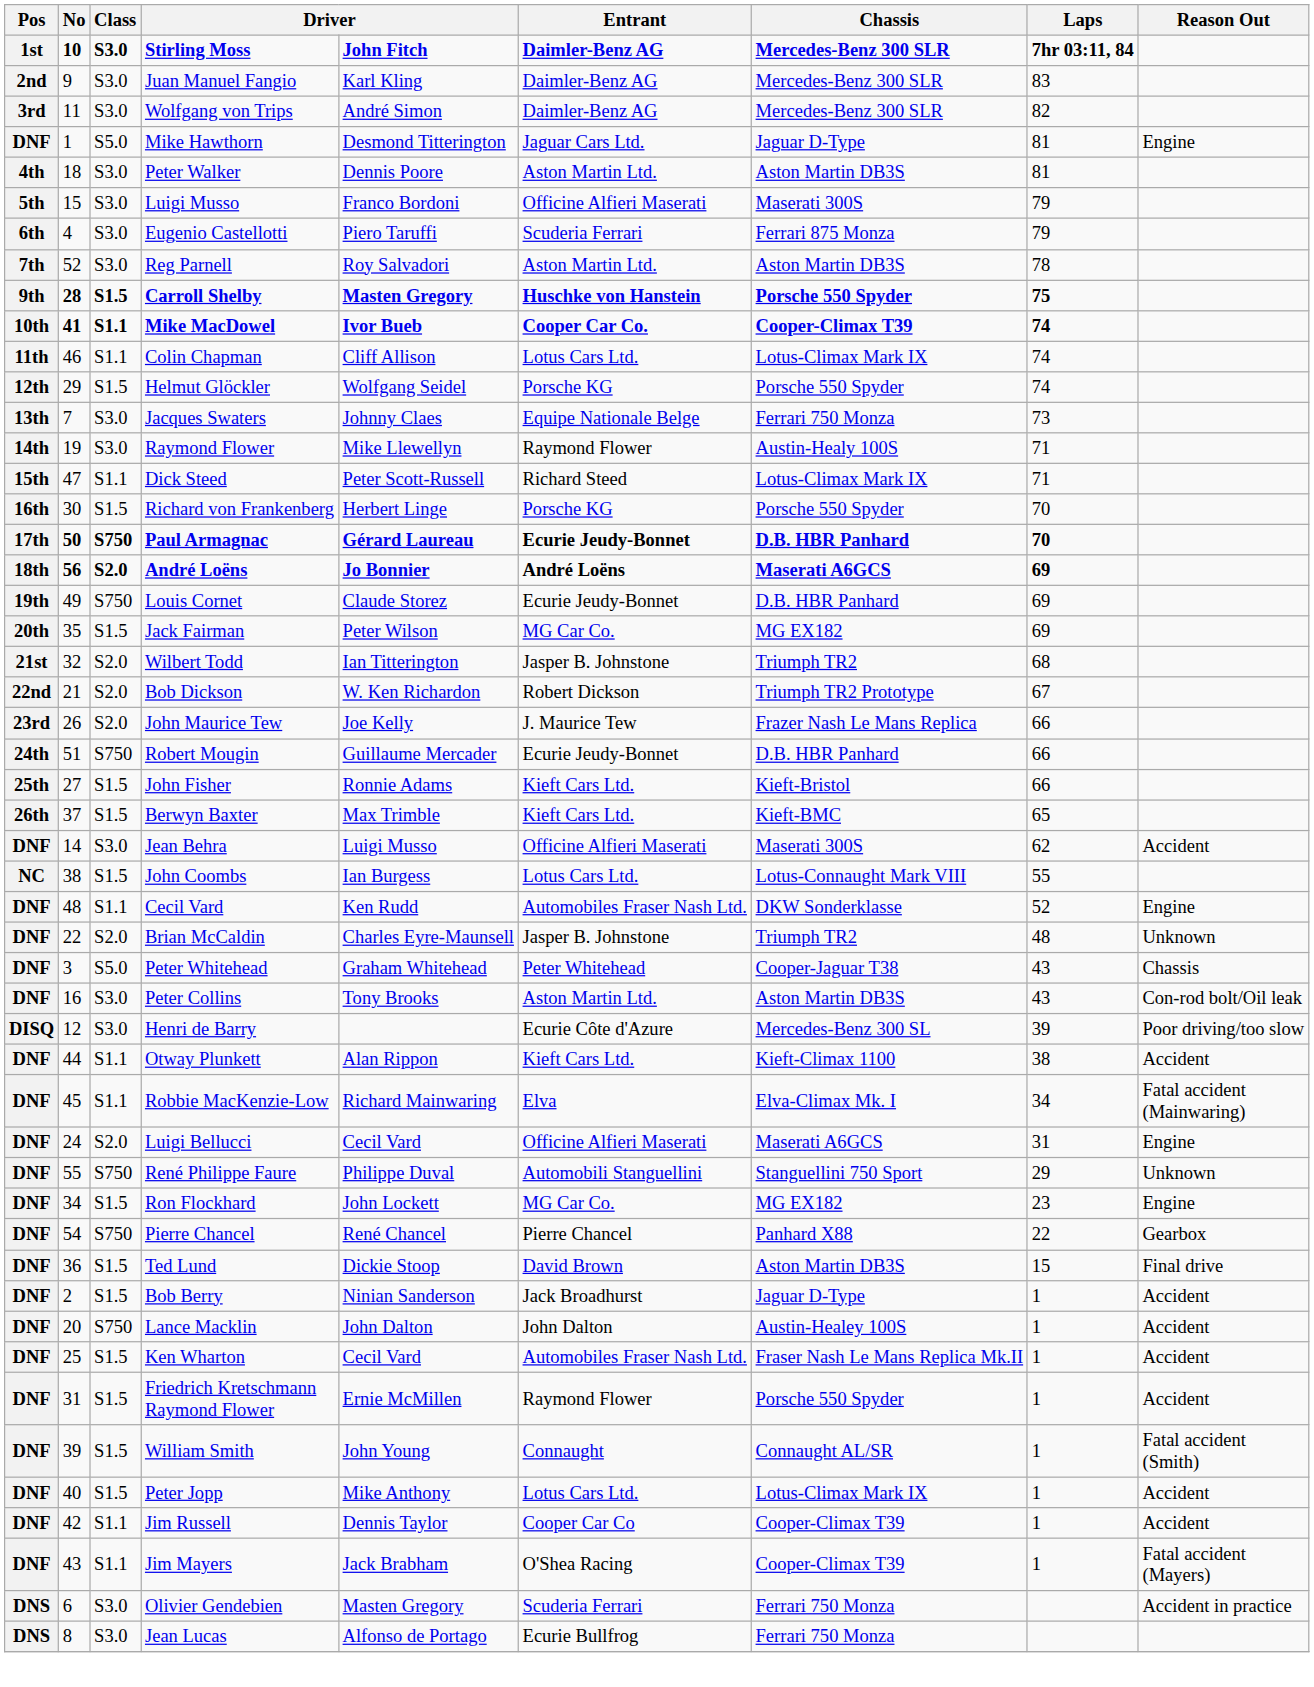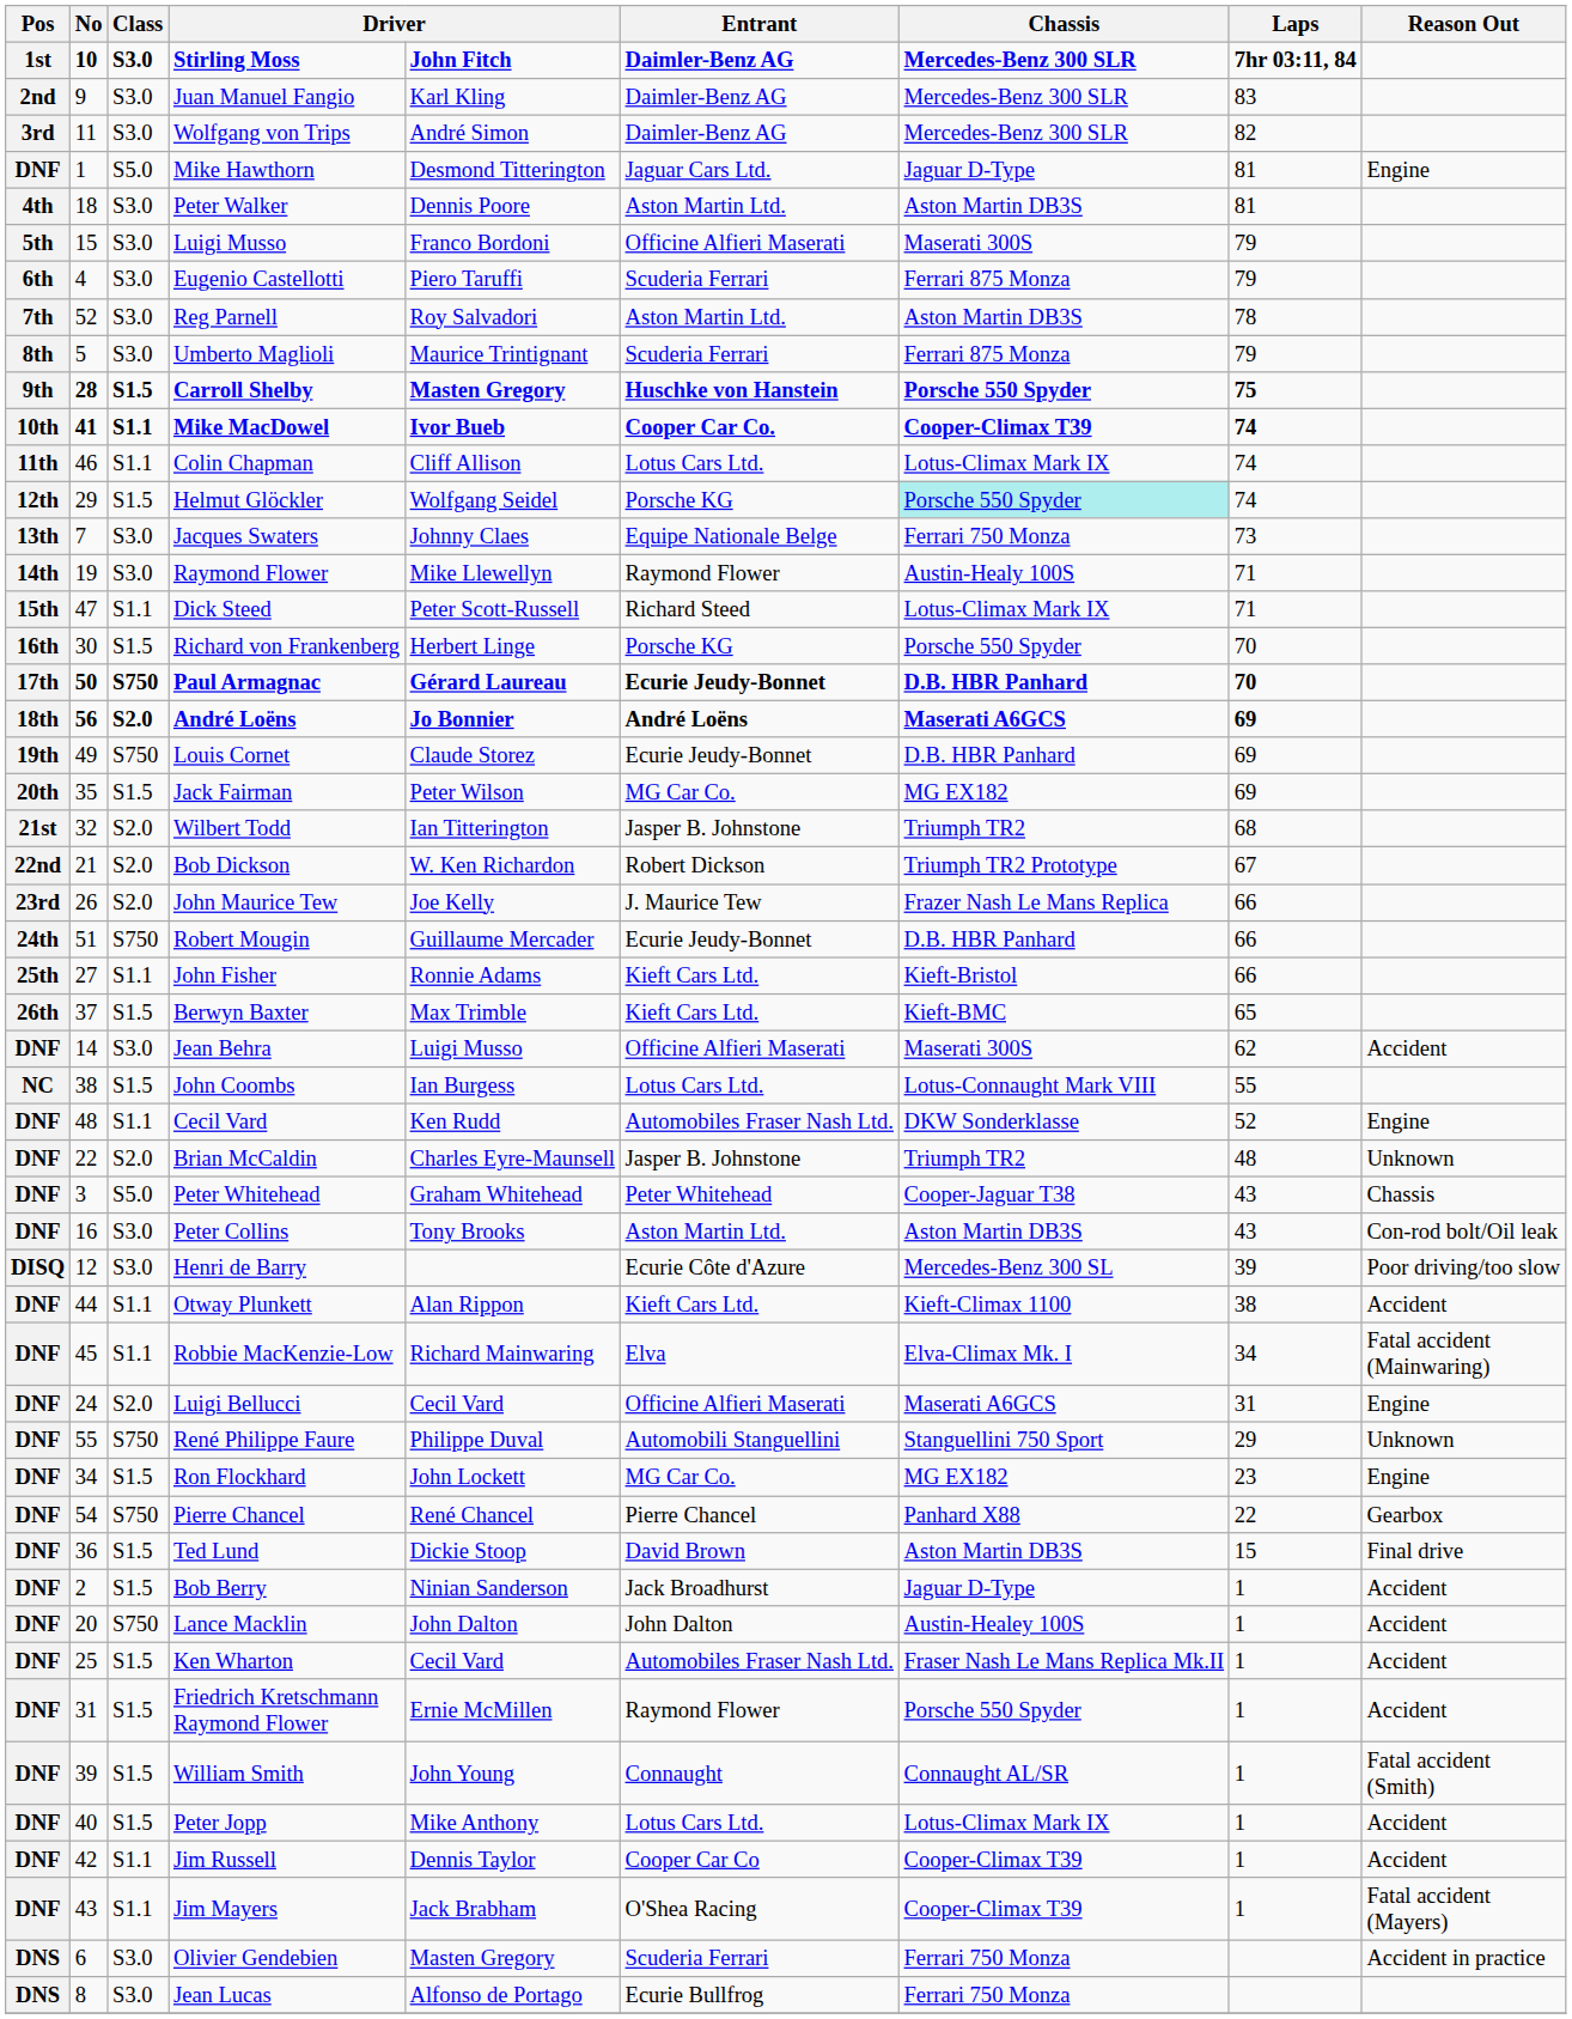 <table class="wikitable" style="font-size: 95%;">
 <tr>
 <th>Pos</th>
 <th>No</th>
 <th>Class</th>
 <th colspan=2>Driver</th>
 <th>Entrant</th>
 <th>Chassis</th>
 <th>Laps</th>
 <th>Reason Out</th>
 </tr>
 <tr>
 <th><strong>1st</strong></th>
 <td><strong>10</strong></td>
 <td><strong>S3.0</strong></td>
 <td> <strong><a href='#'>Stirling Moss</a> </strong></td>
 <td> <strong><a href='#'>John Fitch</a></strong></td>
 <td><strong><a href='#'>Daimler-Benz AG</a></strong></td>
 <td><strong><a href='#'>Mercedes-Benz 300 SLR</a></strong></td>
 <td><strong>7hr 03:11, 84</strong></td>
 <td></td>
 </tr>
 <tr>
 <th>2nd</th>
 <td>9</td>
 <td>S3.0</td>
 <td> <a href='#'>Juan Manuel Fangio</a></td>
 <td> <a href='#'>Karl Kling</a></td>
 <td><a href='#'>Daimler-Benz AG</a></td>
 <td><a href='#'>Mercedes-Benz 300 SLR</a></td>
 <td>83</td>
 <td></td>
 </tr>
 <tr>
 <th>3rd</th>
 <td>11</td>
 <td>S3.0</td>
 <td> <a href='#'>Wolfgang von Trips</a></td>
 <td> <a href='#'>André Simon</a></td>
 <td><a href='#'>Daimler-Benz AG</a></td>
 <td><a href='#'>Mercedes-Benz 300 SLR</a></td>
 <td>82</td>
 <td></td>
 </tr>
 <tr>
 <th>DNF</th>
 <td>1</td>
 <td>S5.0</td>
 <td> <a href='#'>Mike Hawthorn</a></td>
 <td> <a href='#'>Desmond Titterington</a></td>
 <td><a href='#'>Jaguar Cars Ltd.</a></td>
 <td><a href='#'>Jaguar D-Type</a></td>
 <td>81</td>
 <td>Engine</td>
 </tr>
 <tr>
 <th>4th</th>
 <td>18</td>
 <td>S3.0</td>
 <td> <a href='#'>Peter Walker</a></td>
 <td> <a href='#'>Dennis Poore</a></td>
 <td><a href='#'>Aston Martin Ltd.</a></td>
 <td><a href='#'>Aston Martin DB3S</a></td>
 <td>81</td>
 <td></td>
 </tr>
 <tr>
 <th>5th</th>
 <td>15</td>
 <td>S3.0</td>
 <td> <a href='#'>Luigi Musso</a></td>
 <td> <a href='#'>Franco Bordoni</a></td>
 <td><a href='#'>Officine Alfieri Maserati</a></td>
 <td><a href='#'>Maserati 300S</a></td>
 <td>79</td>
 <td></td>
 </tr>
 <tr>
 <th>6th</th>
 <td>4</td>
 <td>S3.0</td>
 <td> <a href='#'>Eugenio Castellotti</a></td>
 <td> <a href='#'>Piero Taruffi</a></td>
 <td><a href='#'>Scuderia Ferrari</a></td>
 <td><a href='#'>Ferrari 875 Monza</a></td>
 <td>79</td>
 <td></td>
 </tr>
 <tr>
 <th>7th</th>
 <td>52</td>
 <td>S3.0</td>
 <td> <a href='#'>Reg Parnell</a></td>
 <td> <a href='#'>Roy Salvadori</a></td>
 <td><a href='#'>Aston Martin Ltd.</a></td>
 <td><a href='#'>Aston Martin DB3S</a></td>
 <td>78</td>
 <td></td>
 </tr>
 <tr>
+<th>8th</th>
+<td>5</td>
+<td>S3.0</td>
+<td> <a href='#'>Umberto Maglioli</a></td>
+<td> <a href='#'>Maurice Trintignant</a></td>
+<td><a href='#'>Scuderia Ferrari</a></td>
+<td><a href='#'>Ferrari 875 Monza</a></td>
+<td>79</td>
+<td></td>
+</tr>
+<tr>
 <th><strong>9th</strong></th>
 <td><strong>28</strong></td>
 <td><strong>S1.5</strong></td>
 <td> <strong><a href='#'>Carroll Shelby</a> </strong></td>
 <td> <strong><a href='#'>Masten Gregory</a></strong></td>
 <td><strong><a href='#'>Huschke von Hanstein</a></strong></td>
 <td><strong><a href='#'>Porsche 550 Spyder</a></strong></td>
 <td><strong>75</strong></td>
 <td></td>
 </tr>
 <tr>
 <th><strong>10th</strong></th>
 <td><strong>41</strong></td>
 <td><strong>S1.1</strong></td>
 <td> <strong><a href='#'>Mike MacDowel</a> </strong></td>
 <td> <strong><a href='#'>Ivor Bueb</a></strong></td>
 <td><strong><a href='#'>Cooper Car Co.</a></strong></td>
 <td><strong><a href='#'>Cooper-Climax T39</a></strong></td>
 <td><strong>74</strong></td>
 <td></td>
 </tr>
 <tr>
 <th>11th</th>
 <td>46</td>
 <td>S1.1</td>
 <td> <a href='#'>Colin Chapman</a></td>
 <td> <a href='#'>Cliff Allison</a></td>
 <td><a href='#'>Lotus Cars Ltd.</a></td>
 <td><a href='#'>Lotus-Climax Mark IX</a></td>
 <td>74</td>
 <td></td>
 </tr>
 <tr>
 <th>12th</th>
 <td>29</td>
 <td>S1.5</td>
 <td> <a href='#'>Helmut Glöckler</a></td>
 <td> <a href='#'>Wolfgang Seidel</a></td>
 <td><a href='#'>Porsche KG</a></td>
-<td><a href='#'>Porsche 550 Spyder</a></td>
+<td style="background: paleturquoise;"><a href='#'>Porsche 550 Spyder</a></td>
 <td>74</td>
 <td></td>
 </tr>
 <tr>
 <th>13th</th>
 <td>7</td>
 <td>S3.0</td>
 <td> <a href='#'>Jacques Swaters</a></td>
 <td> <a href='#'>Johnny Claes</a></td>
 <td><a href='#'>Equipe Nationale Belge</a></td>
 <td><a href='#'>Ferrari 750 Monza</a></td>
 <td>73</td>
 <td></td>
 </tr>
 <tr>
 <th>14th</th>
 <td>19</td>
 <td>S3.0</td>
 <td> <a href='#'>Raymond Flower</a></td>
 <td> <a href='#'>Mike Llewellyn</a></td>
 <td>Raymond Flower</td>
 <td><a href='#'>Austin-Healy 100S</a></td>
 <td>71</td>
 <td></td>
 </tr>
 <tr>
 <th>15th</th>
 <td>47</td>
 <td>S1.1</td>
 <td> <a href='#'>Dick Steed</a></td>
 <td> <a href='#'>Peter Scott-Russell</a></td>
 <td>Richard Steed</td>
 <td><a href='#'>Lotus-Climax Mark IX</a></td>
 <td>71</td>
 <td></td>
 </tr>
 <tr>
 <th>16th</th>
 <td>30</td>
 <td>S1.5</td>
 <td> <a href='#'>Richard von Frankenberg</a></td>
 <td> <a href='#'>Herbert Linge</a></td>
 <td><a href='#'>Porsche KG</a></td>
 <td><a href='#'>Porsche 550 Spyder</a></td>
 <td>70</td>
 <td></td>
 </tr>
 <tr>
 <th><strong>17th</strong></th>
 <td><strong>50</strong></td>
 <td><strong>S750</strong></td>
 <td> <strong><a href='#'>Paul Armagnac</a> </strong></td>
 <td> <strong><a href='#'>Gérard Laureau</a></strong></td>
 <td><strong>Ecurie Jeudy-Bonnet</strong></td>
 <td><strong><a href='#'>D.B. HBR Panhard</a></strong></td>
 <td><strong>70</strong></td>
 <td></td>
 </tr>
 <tr>
 <th><strong>18th</strong></th>
 <td><strong>56</strong></td>
 <td><strong>S2.0</strong></td>
 <td> <strong><a href='#'>André Loëns</a> </strong></td>
 <td> <strong><a href='#'>Jo Bonnier</a></strong></td>
 <td><strong>André Loëns</strong></td>
 <td><strong><a href='#'>Maserati A6GCS</a></strong></td>
 <td><strong>69</strong></td>
 <td></td>
 </tr>
 <tr>
 <th>19th</th>
 <td>49</td>
 <td>S750</td>
 <td> <a href='#'>Louis Cornet</a></td>
 <td> <a href='#'>Claude Storez</a></td>
 <td>Ecurie Jeudy-Bonnet</td>
 <td><a href='#'>D.B. HBR Panhard</a></td>
 <td>69</td>
 <td></td>
 </tr>
 <tr>
 <th>20th</th>
 <td>35</td>
 <td>S1.5</td>
 <td> <a href='#'>Jack Fairman</a></td>
 <td> <a href='#'>Peter Wilson</a></td>
 <td><a href='#'>MG Car Co.</a></td>
 <td><a href='#'>MG EX182</a></td>
 <td>69</td>
 <td></td>
 </tr>
 <tr>
 <th>21st</th>
 <td>32</td>
 <td>S2.0</td>
 <td> <a href='#'>Wilbert Todd</a></td>
 <td> <a href='#'>Ian Titterington</a></td>
 <td>Jasper B. Johnstone</td>
 <td><a href='#'>Triumph TR2</a></td>
 <td>68</td>
 <td></td>
 </tr>
 <tr>
 <th>22nd</th>
 <td>21</td>
 <td>S2.0</td>
 <td> <a href='#'>Bob Dickson</a></td>
 <td> <a href='#'>W. Ken Richardon</a></td>
 <td>Robert Dickson</td>
 <td><a href='#'>Triumph TR2 Prototype</a></td>
 <td>67</td>
 <td></td>
 </tr>
 <tr>
 <th>23rd</th>
 <td>26</td>
 <td>S2.0</td>
 <td> <a href='#'>John Maurice Tew</a></td>
 <td> <a href='#'>Joe Kelly</a></td>
 <td>J. Maurice Tew</td>
 <td><a href='#'>Frazer Nash Le Mans Replica</a></td>
 <td>66</td>
 <td></td>
 </tr>
 <tr>
 <th>24th</th>
 <td>51</td>
 <td>S750</td>
 <td> <a href='#'>Robert Mougin</a></td>
 <td> <a href='#'>Guillaume Mercader</a></td>
 <td>Ecurie Jeudy-Bonnet</td>
 <td><a href='#'>D.B. HBR Panhard</a></td>
 <td>66</td>
 <td></td>
 </tr>
 <tr>
 <th>25th</th>
 <td>27</td>
-<td>S1.5</td>
+<td>S1.1</td>
 <td> <a href='#'>John Fisher</a></td>
 <td> <a href='#'>Ronnie Adams</a></td>
 <td><a href='#'>Kieft Cars Ltd.</a></td>
 <td><a href='#'>Kieft-Bristol</a></td>
 <td>66</td>
 <td></td>
 </tr>
 <tr>
 <th>26th</th>
 <td>37</td>
 <td>S1.5</td>
 <td> <a href='#'>Berwyn Baxter</a></td>
 <td> <a href='#'>Max Trimble</a></td>
 <td><a href='#'>Kieft Cars Ltd.</a></td>
 <td><a href='#'>Kieft-BMC</a></td>
 <td>65</td>
 <td></td>
 </tr>
 <tr>
 <th>DNF</th>
 <td>14</td>
 <td>S3.0</td>
 <td> <a href='#'>Jean Behra</a></td>
 <td> <a href='#'>Luigi Musso</a></td>
 <td><a href='#'>Officine Alfieri Maserati</a></td>
 <td><a href='#'>Maserati 300S</a></td>
 <td>62</td>
 <td>Accident</td>
 </tr>
 <tr>
 <th>NC</th>
 <td>38</td>
 <td>S1.5</td>
 <td> <a href='#'>John Coombs</a></td>
 <td> <a href='#'>Ian Burgess</a></td>
 <td><a href='#'>Lotus Cars Ltd.</a></td>
 <td><a href='#'>Lotus-Connaught Mark VIII</a></td>
 <td>55</td>
 <td></td>
 </tr>
 <tr>
 <th>DNF</th>
 <td>48</td>
 <td>S1.1</td>
 <td> <a href='#'>Cecil Vard</a></td>
 <td> <a href='#'>Ken Rudd</a></td>
 <td><a href='#'>Automobiles Fraser Nash Ltd.</a></td>
 <td><a href='#'>DKW Sonderklasse</a></td>
 <td>52</td>
 <td>Engine</td>
 </tr>
 <tr>
 <th>DNF</th>
 <td>22</td>
 <td>S2.0</td>
 <td> <a href='#'>Brian McCaldin</a></td>
 <td> <a href='#'>Charles Eyre-Maunsell</a></td>
 <td>Jasper B. Johnstone</td>
 <td><a href='#'>Triumph TR2</a></td>
 <td>48</td>
 <td>Unknown</td>
 </tr>
 <tr>
 <th>DNF</th>
 <td>3</td>
 <td>S5.0</td>
 <td> <a href='#'>Peter Whitehead</a></td>
 <td> <a href='#'>Graham Whitehead</a></td>
 <td><a href='#'>Peter Whitehead</a></td>
 <td><a href='#'>Cooper-Jaguar T38</a></td>
 <td>43</td>
 <td>Chassis</td>
 </tr>
 <tr>
 <th>DNF</th>
 <td>16</td>
 <td>S3.0</td>
 <td> <a href='#'>Peter Collins</a></td>
 <td> <a href='#'>Tony Brooks</a></td>
 <td><a href='#'>Aston Martin Ltd.</a></td>
 <td><a href='#'>Aston Martin DB3S</a></td>
 <td>43</td>
 <td>Con-rod bolt/Oil leak</td>
 </tr>
 <tr>
 <th>DISQ</th>
 <td>12</td>
 <td>S3.0</td>
 <td> <a href='#'>Henri de Barry</a></td>
 <td></td>
 <td>Ecurie Côte d'Azure</td>
 <td><a href='#'>Mercedes-Benz 300 SL</a></td>
 <td>39</td>
 <td>Poor driving/too slow</td>
 </tr>
 <tr>
 <th>DNF</th>
 <td>44</td>
 <td>S1.1</td>
 <td> <a href='#'>Otway Plunkett</a></td>
 <td> <a href='#'>Alan Rippon</a></td>
 <td><a href='#'>Kieft Cars Ltd.</a></td>
 <td><a href='#'>Kieft-Climax 1100</a></td>
 <td>38</td>
 <td>Accident</td>
 </tr>
 <tr>
 <th>DNF</th>
 <td>45</td>
 <td>S1.1</td>
 <td> <a href='#'>Robbie MacKenzie-Low</a></td>
 <td> <a href='#'>Richard Mainwaring</a></td>
 <td><a href='#'>Elva</a></td>
 <td><a href='#'>Elva-Climax Mk. I</a></td>
 <td>34</td>
 <td>Fatal accident<br>(Mainwaring)</td>
 </tr>
 <tr>
 <th>DNF</th>
 <td>24</td>
 <td>S2.0</td>
 <td> <a href='#'>Luigi Bellucci</a></td>
 <td> <a href='#'>Cecil Vard</a></td>
 <td><a href='#'>Officine Alfieri Maserati</a></td>
 <td><a href='#'>Maserati A6GCS</a></td>
 <td>31</td>
 <td>Engine</td>
 </tr>
 <tr>
 <th>DNF</th>
 <td>55</td>
 <td>S750</td>
 <td> <a href='#'>René Philippe Faure</a></td>
 <td> <a href='#'>Philippe Duval</a></td>
 <td><a href='#'>Automobili Stanguellini</a></td>
 <td><a href='#'>Stanguellini 750 Sport</a></td>
 <td>29</td>
 <td>Unknown</td>
 </tr>
 <tr>
 <th>DNF</th>
 <td>34</td>
 <td>S1.5</td>
 <td> <a href='#'>Ron Flockhard</a></td>
 <td> <a href='#'>John Lockett</a></td>
 <td><a href='#'>MG Car Co.</a></td>
 <td><a href='#'>MG EX182</a></td>
 <td>23</td>
 <td>Engine</td>
 </tr>
 <tr>
 <th>DNF</th>
 <td>54</td>
 <td>S750</td>
 <td> <a href='#'>Pierre Chancel</a></td>
 <td> <a href='#'>René Chancel</a></td>
 <td>Pierre Chancel</td>
 <td><a href='#'>Panhard X88</a></td>
 <td>22</td>
 <td>Gearbox</td>
 </tr>
 <tr>
 <th>DNF</th>
 <td>36</td>
 <td>S1.5</td>
 <td> <a href='#'>Ted Lund</a></td>
 <td> <a href='#'>Dickie Stoop</a></td>
 <td><a href='#'>David Brown</a></td>
 <td><a href='#'>Aston Martin DB3S</a></td>
 <td>15</td>
 <td>Final drive</td>
 </tr>
 <tr>
 <th>DNF</th>
 <td>2</td>
 <td>S1.5</td>
 <td> <a href='#'>Bob Berry</a></td>
 <td> <a href='#'>Ninian Sanderson</a></td>
 <td>Jack Broadhurst</td>
 <td><a href='#'>Jaguar D-Type</a></td>
 <td>1</td>
 <td>Accident</td>
 </tr>
 <tr>
 <th>DNF</th>
 <td>20</td>
 <td>S750</td>
 <td> <a href='#'>Lance Macklin</a></td>
 <td> <a href='#'>John Dalton</a></td>
 <td>John Dalton</td>
 <td><a href='#'>Austin-Healey 100S</a></td>
 <td>1</td>
 <td>Accident</td>
 </tr>
 <tr>
 <th>DNF</th>
 <td>25</td>
 <td>S1.5</td>
 <td> <a href='#'>Ken Wharton</a></td>
 <td> <a href='#'>Cecil Vard</a></td>
 <td><a href='#'>Automobiles Fraser Nash Ltd.</a></td>
 <td><a href='#'>Fraser Nash Le Mans Replica Mk.II</a></td>
 <td>1</td>
 <td>Accident</td>
 </tr>
 <tr>
 <th>DNF</th>
 <td>31</td>
 <td>S1.5</td>
 <td> <a href='#'>Friedrich Kretschmann</a><br> <a href='#'>Raymond Flower</a></td>
 <td> <a href='#'>Ernie McMillen</a></td>
 <td>Raymond Flower</td>
 <td><a href='#'>Porsche 550 Spyder</a></td>
 <td>1</td>
 <td>Accident</td>
 </tr>
 <tr>
 <th>DNF</th>
 <td>39</td>
 <td>S1.5</td>
 <td> <a href='#'>William Smith</a></td>
 <td> <a href='#'>John Young</a></td>
 <td><a href='#'>Connaught</a></td>
 <td><a href='#'>Connaught AL/SR</a></td>
 <td>1</td>
 <td>Fatal accident<br>(Smith)</td>
 </tr>
 <tr>
 <th>DNF</th>
 <td>40</td>
 <td>S1.5</td>
 <td> <a href='#'>Peter Jopp</a></td>
 <td> <a href='#'>Mike Anthony</a></td>
 <td><a href='#'>Lotus Cars Ltd.</a></td>
 <td><a href='#'>Lotus-Climax Mark IX</a></td>
 <td>1</td>
 <td>Accident</td>
 </tr>
 <tr>
 <th>DNF</th>
 <td>42</td>
 <td>S1.1</td>
 <td> <a href='#'>Jim Russell</a></td>
 <td> <a href='#'>Dennis Taylor</a></td>
 <td><a href='#'>Cooper Car Co</a></td>
 <td><a href='#'>Cooper-Climax T39</a></td>
 <td>1</td>
 <td>Accident</td>
 </tr>
 <tr>
 <th>DNF</th>
 <td>43</td>
 <td>S1.1</td>
 <td> <a href='#'>Jim Mayers</a></td>
 <td> <a href='#'>Jack Brabham</a></td>
 <td>O'Shea Racing</td>
 <td><a href='#'>Cooper-Climax T39</a></td>
 <td>1</td>
 <td>Fatal accident<br>(Mayers)</td>
 </tr>
 <tr>
 <th>DNS</th>
 <td>6</td>
 <td>S3.0</td>
 <td> <a href='#'>Olivier Gendebien</a></td>
 <td> <a href='#'>Masten Gregory</a></td>
 <td><a href='#'>Scuderia Ferrari</a></td>
 <td><a href='#'>Ferrari 750 Monza</a></td>
 <td></td>
 <td>Accident in practice</td>
 </tr>
 <tr>
 <th>DNS</th>
 <td>8</td>
 <td>S3.0</td>
 <td> <a href='#'>Jean Lucas</a></td>
 <td> <a href='#'>Alfonso de Portago</a></td>
 <td>Ecurie Bullfrog</td>
 <td><a href='#'>Ferrari 750 Monza</a></td>
 <td></td>
 <td></td>
 </tr>
 <tr>
 </tr>
 </table>
